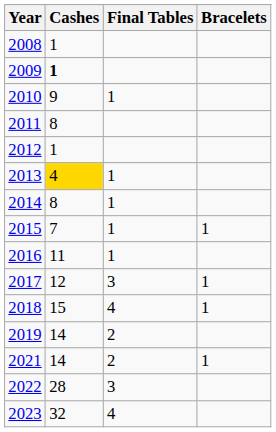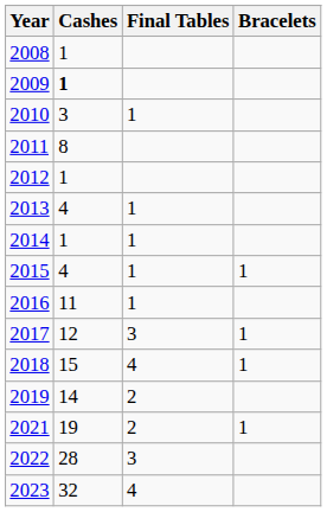 <table class="wikitable">
 <tr>
 </tr>
 <tr>
 <th>Year</th>
 <th>Cashes</th>
 <th>Final Tables</th>
 <th>Bracelets</th>
 </tr>
 <tr>
 <td><a href='#'>2008</a></td>
 <td>1</td>
 <td></td>
 <td></td>
 </tr>
 <tr>
 <td><a href='#'>2009</a></td>
 <td><strong>1</strong></td>
 <td></td>
 <td></td>
 </tr>
 <tr>
 <td><a href='#'>2010</a></td>
-<td>9</td>
+<td>3</td>
 <td>1</td>
 <td></td>
 </tr>
 <tr>
 <td><a href='#'>2011</a></td>
 <td>8</td>
 <td></td>
 <td></td>
 </tr>
 <tr>
 <td><a href='#'>2012</a></td>
 <td>1</td>
 <td></td>
 <td></td>
 </tr>
 <tr>
 <td><a href='#'>2013</a></td>
-<td style="background: gold;">4</td>
+<td>4</td>
 <td>1</td>
 <td></td>
 </tr>
 <tr>
 <td><a href='#'>2014</a></td>
-<td>8</td>
+<td>1</td>
 <td>1</td>
 <td></td>
 </tr>
 <tr>
 <td><a href='#'>2015</a></td>
-<td>7</td>
+<td>4</td>
 <td>1</td>
 <td>1</td>
 </tr>
 <tr>
 <td><a href='#'>2016</a></td>
 <td>11</td>
 <td>1</td>
 <td></td>
 </tr>
 <tr>
 <td><a href='#'>2017</a></td>
 <td>12</td>
 <td>3</td>
 <td>1</td>
 </tr>
 <tr>
 <td><a href='#'>2018</a></td>
 <td>15</td>
 <td>4</td>
 <td>1</td>
 </tr>
 <tr>
 <td><a href='#'>2019</a></td>
 <td>14</td>
 <td>2</td>
 <td></td>
 </tr>
 <tr>
 <td><a href='#'>2021</a></td>
-<td>14</td>
+<td>19</td>
 <td>2</td>
 <td>1</td>
 </tr>
 <tr>
 <td><a href='#'>2022</a></td>
 <td>28</td>
 <td>3</td>
 <td></td>
 </tr>
 <tr>
 <td><a href='#'>2023</a></td>
 <td>32</td>
 <td>4</td>
 <td></td>
 </tr>
 </table>
